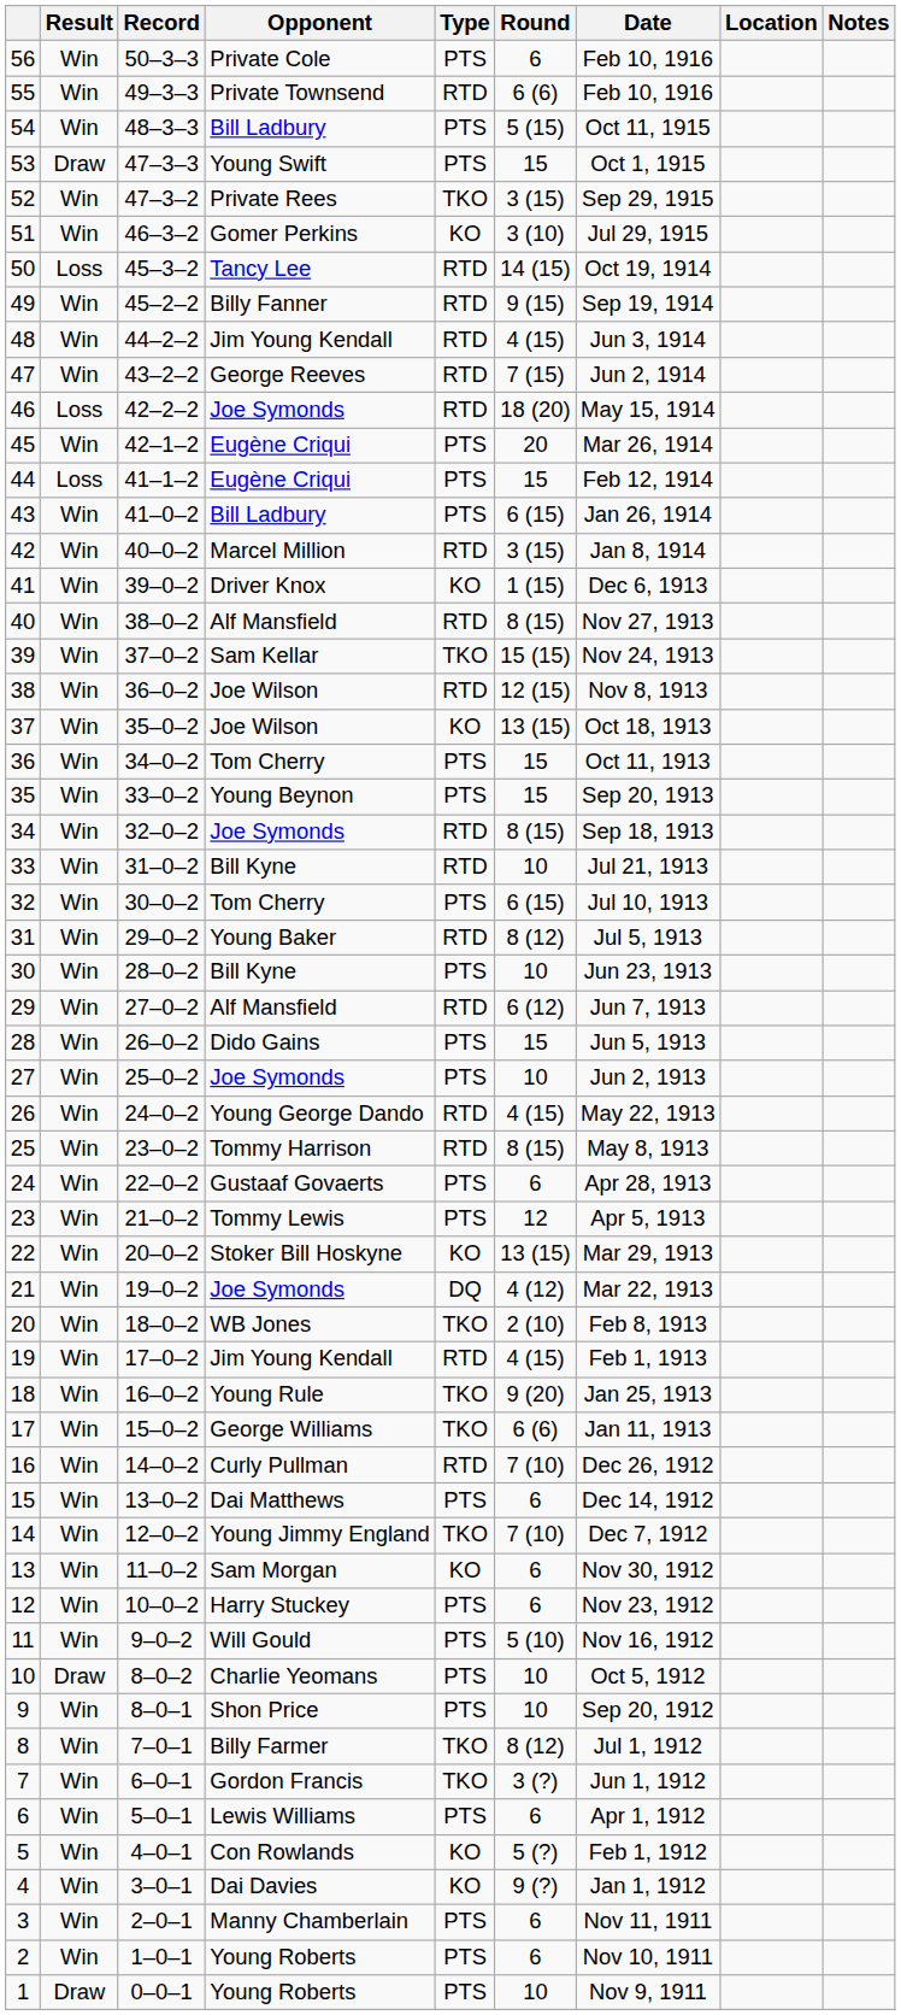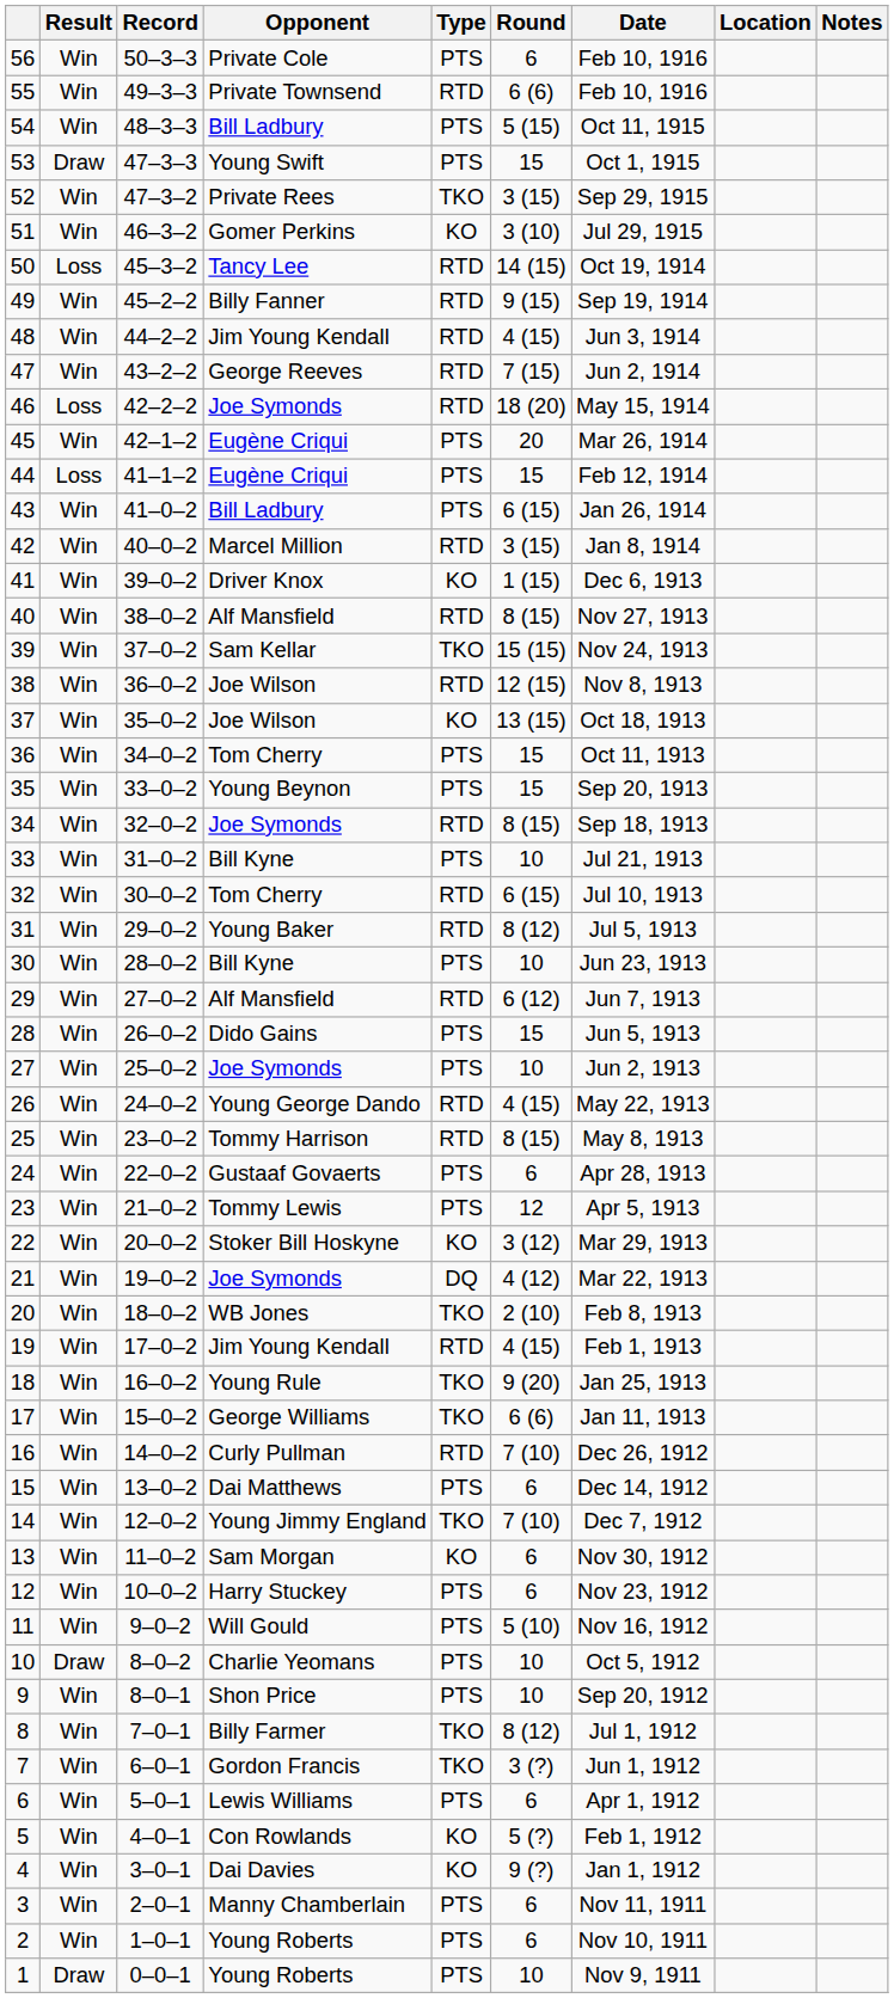 <table class="wikitable" style="text-align:center">
 <tr>
 <th></th>
 <th>Result</th>
 <th>Record</th>
 <th>Opponent</th>
 <th>Type</th>
 <th>Round</th>
 <th>Date</th>
 <th>Location</th>
 <th>Notes</th>
 </tr>
 <tr>
 <td>56</td>
 <td>Win</td>
 <td>50–3–3</td>
 <td align=left>Private Cole</td>
 <td>PTS</td>
 <td>6</td>
 <td>Feb 10, 1916</td>
 <td style="text-align:left;"></td>
 <td></td>
 </tr>
 <tr>
 <td>55</td>
 <td>Win</td>
 <td>49–3–3</td>
 <td align=left>Private Townsend</td>
 <td>RTD</td>
 <td>6 (6)</td>
 <td>Feb 10, 1916</td>
 <td style="text-align:left;"></td>
 <td></td>
 </tr>
 <tr>
 <td>54</td>
 <td>Win</td>
 <td>48–3–3</td>
 <td align=left><a href='#'>Bill Ladbury</a></td>
 <td>PTS</td>
 <td>5 (15)</td>
 <td>Oct 11, 1915</td>
 <td style="text-align:left;"></td>
 <td></td>
 </tr>
 <tr>
 <td>53</td>
 <td>Draw</td>
 <td>47–3–3</td>
 <td align=left>Young Swift</td>
 <td>PTS</td>
 <td>15</td>
 <td>Oct 1, 1915</td>
 <td style="text-align:left;"></td>
 <td></td>
 </tr>
 <tr>
 <td>52</td>
 <td>Win</td>
 <td>47–3–2</td>
 <td align=left>Private Rees</td>
 <td>TKO</td>
 <td>3 (15)</td>
 <td>Sep 29, 1915</td>
 <td style="text-align:left;"></td>
 <td></td>
 </tr>
 <tr>
 <td>51</td>
 <td>Win</td>
 <td>46–3–2</td>
 <td align=left>Gomer Perkins</td>
 <td>KO</td>
 <td>3 (10)</td>
 <td>Jul 29, 1915</td>
 <td style="text-align:left;"></td>
 <td></td>
 </tr>
 <tr>
 <td>50</td>
 <td>Loss</td>
 <td>45–3–2</td>
 <td align=left><a href='#'>Tancy Lee</a></td>
 <td>RTD</td>
 <td>14 (15)</td>
 <td>Oct 19, 1914</td>
 <td style="text-align:left;"></td>
 <td></td>
 </tr>
 <tr>
 <td>49</td>
 <td>Win</td>
 <td>45–2–2</td>
 <td align=left>Billy Fanner</td>
 <td>RTD</td>
 <td>9 (15)</td>
 <td>Sep 19, 1914</td>
 <td style="text-align:left;"></td>
 <td></td>
 </tr>
 <tr>
 <td>48</td>
 <td>Win</td>
 <td>44–2–2</td>
 <td align=left>Jim Young Kendall</td>
 <td>RTD</td>
 <td>4 (15)</td>
 <td>Jun 3, 1914</td>
 <td style="text-align:left;"></td>
 <td></td>
 </tr>
 <tr>
 <td>47</td>
 <td>Win</td>
 <td>43–2–2</td>
 <td align=left>George Reeves</td>
 <td>RTD</td>
 <td>7 (15)</td>
 <td>Jun 2, 1914</td>
 <td style="text-align:left;"></td>
 <td></td>
 </tr>
 <tr>
 <td>46</td>
 <td>Loss</td>
 <td>42–2–2</td>
 <td align=left><a href='#'>Joe Symonds</a></td>
 <td>RTD</td>
 <td>18 (20)</td>
 <td>May 15, 1914</td>
 <td style="text-align:left;"></td>
 <td style="text-align:left;"></td>
 </tr>
 <tr>
 <td>45</td>
 <td>Win</td>
 <td>42–1–2</td>
 <td align=left><a href='#'>Eugène Criqui</a></td>
 <td>PTS</td>
 <td>20</td>
 <td>Mar 26, 1914</td>
 <td style="text-align:left;"></td>
 <td style="text-align:left;"></td>
 </tr>
 <tr>
 <td>44</td>
 <td>Loss</td>
 <td>41–1–2</td>
 <td align=left><a href='#'>Eugène Criqui</a></td>
 <td>PTS</td>
 <td>15</td>
 <td>Feb 12, 1914</td>
 <td style="text-align:left;"></td>
 <td></td>
 </tr>
 <tr>
 <td>43</td>
 <td>Win</td>
 <td>41–0–2</td>
 <td align=left><a href='#'>Bill Ladbury</a></td>
 <td>PTS</td>
 <td>6 (15)</td>
 <td>Jan 26, 1914</td>
 <td style="text-align:left;"></td>
 <td align=left></td>
 </tr>
 <tr>
 <td>42</td>
 <td>Win</td>
 <td>40–0–2</td>
 <td align=left>Marcel Million</td>
 <td>RTD</td>
 <td>3 (15)</td>
 <td>Jan 8, 1914</td>
 <td style="text-align:left;"></td>
 <td></td>
 </tr>
 <tr>
 <td>41</td>
 <td>Win</td>
 <td>39–0–2</td>
 <td align=left>Driver Knox</td>
 <td>KO</td>
 <td>1 (15)</td>
 <td>Dec 6, 1913</td>
 <td style="text-align:left;"></td>
 <td></td>
 </tr>
 <tr>
 <td>40</td>
 <td>Win</td>
 <td>38–0–2</td>
 <td align=left>Alf Mansfield</td>
 <td>RTD</td>
 <td>8 (15)</td>
 <td>Nov 27, 1913</td>
 <td style="text-align:left;"></td>
 <td></td>
 </tr>
 <tr>
 <td>39</td>
 <td>Win</td>
 <td>37–0–2</td>
 <td align=left>Sam Kellar</td>
 <td>TKO</td>
 <td>15 (15)</td>
 <td>Nov 24, 1913</td>
 <td style="text-align:left;"></td>
 <td style="text-align:left;"></td>
 </tr>
 <tr>
 <td>38</td>
 <td>Win</td>
 <td>36–0–2</td>
 <td align=left>Joe Wilson</td>
 <td>RTD</td>
 <td>12 (15)</td>
 <td>Nov 8, 1913</td>
 <td style="text-align:left;"></td>
 <td></td>
 </tr>
 <tr>
 <td>37</td>
 <td>Win</td>
 <td>35–0–2</td>
 <td align=left>Joe Wilson</td>
 <td>KO</td>
 <td>13 (15)</td>
 <td>Oct 18, 1913</td>
 <td style="text-align:left;"></td>
 <td></td>
 </tr>
 <tr>
 <td>36</td>
 <td>Win</td>
 <td>34–0–2</td>
 <td align=left>Tom Cherry</td>
 <td>PTS</td>
 <td>15</td>
 <td>Oct 11, 1913</td>
 <td style="text-align:left;"></td>
 <td></td>
 </tr>
 <tr>
 <td>35</td>
 <td>Win</td>
 <td>33–0–2</td>
 <td align=left>Young Beynon</td>
 <td>PTS</td>
 <td>15</td>
 <td>Sep 20, 1913</td>
 <td style="text-align:left;"></td>
 <td></td>
 </tr>
 <tr>
 <td>34</td>
 <td>Win</td>
 <td>32–0–2</td>
 <td align=left><a href='#'>Joe Symonds</a></td>
 <td>RTD</td>
 <td>8 (15)</td>
 <td>Sep 18, 1913</td>
 <td style="text-align:left;"></td>
 <td></td>
 </tr>
 <tr>
 <td>33</td>
 <td>Win</td>
 <td>31–0–2</td>
 <td align=left>Bill Kyne</td>
-<td>RTD</td>
+<td>PTS</td>
 <td>10</td>
 <td>Jul 21, 1913</td>
 <td style="text-align:left;"></td>
 <td></td>
 </tr>
 <tr>
 <td>32</td>
 <td>Win</td>
 <td>30–0–2</td>
 <td align=left>Tom Cherry</td>
-<td>PTS</td>
+<td>RTD</td>
 <td>6 (15)</td>
 <td>Jul 10, 1913</td>
 <td style="text-align:left;"></td>
 <td></td>
 </tr>
 <tr>
 <td>31</td>
 <td>Win</td>
 <td>29–0–2</td>
 <td align=left>Young Baker</td>
 <td>RTD</td>
 <td>8 (12)</td>
 <td>Jul 5, 1913</td>
 <td style="text-align:left;"></td>
 <td></td>
 </tr>
 <tr>
 <td>30</td>
 <td>Win</td>
 <td>28–0–2</td>
 <td align=left>Bill Kyne</td>
 <td>PTS</td>
 <td>10</td>
 <td>Jun 23, 1913</td>
 <td style="text-align:left;"></td>
 <td></td>
 </tr>
 <tr>
 <td>29</td>
 <td>Win</td>
 <td>27–0–2</td>
 <td align=left>Alf Mansfield</td>
 <td>RTD</td>
 <td>6 (12)</td>
 <td>Jun 7, 1913</td>
 <td style="text-align:left;"></td>
 <td></td>
 </tr>
 <tr>
 <td>28</td>
 <td>Win</td>
 <td>26–0–2</td>
 <td align=left>Dido Gains</td>
 <td>PTS</td>
 <td>15</td>
 <td>Jun 5, 1913</td>
 <td style="text-align:left;"></td>
 <td></td>
 </tr>
 <tr>
 <td>27</td>
 <td>Win</td>
 <td>25–0–2</td>
 <td align=left><a href='#'>Joe Symonds</a></td>
 <td>PTS</td>
 <td>10</td>
 <td>Jun 2, 1913</td>
 <td style="text-align:left;"></td>
 <td></td>
 </tr>
 <tr>
 <td>26</td>
 <td>Win</td>
 <td>24–0–2</td>
 <td align=left>Young George Dando</td>
 <td>RTD</td>
 <td>4 (15)</td>
 <td>May 22, 1913</td>
 <td style="text-align:left;"></td>
 <td></td>
 </tr>
 <tr>
 <td>25</td>
 <td>Win</td>
 <td>23–0–2</td>
 <td align=left>Tommy Harrison</td>
 <td>RTD</td>
 <td>8 (15)</td>
 <td>May 8, 1913</td>
 <td style="text-align:left;"></td>
 <td></td>
 </tr>
 <tr>
 <td>24</td>
 <td>Win</td>
 <td>22–0–2</td>
 <td align=left>Gustaaf Govaerts</td>
 <td>PTS</td>
 <td>6</td>
 <td>Apr 28, 1913</td>
 <td style="text-align:left;"></td>
 <td></td>
 </tr>
 <tr>
 <td>23</td>
 <td>Win</td>
 <td>21–0–2</td>
 <td align=left>Tommy Lewis</td>
 <td>PTS</td>
 <td>12</td>
 <td>Apr 5, 1913</td>
 <td style="text-align:left;"></td>
 <td></td>
 </tr>
 <tr>
 <td>22</td>
 <td>Win</td>
 <td>20–0–2</td>
 <td align=left>Stoker Bill Hoskyne</td>
 <td>KO</td>
-<td>13 (15)</td>
+<td>3 (12)</td>
 <td>Mar 29, 1913</td>
 <td style="text-align:left;"></td>
 <td></td>
 </tr>
 <tr>
 <td>21</td>
 <td>Win</td>
 <td>19–0–2</td>
 <td align=left><a href='#'>Joe Symonds</a></td>
 <td>DQ</td>
 <td>4 (12)</td>
 <td>Mar 22, 1913</td>
 <td style="text-align:left;"></td>
 <td></td>
 </tr>
 <tr>
 <td>20</td>
 <td>Win</td>
 <td>18–0–2</td>
 <td align=left>WB Jones</td>
 <td>TKO</td>
 <td>2 (10)</td>
 <td>Feb 8, 1913</td>
 <td style="text-align:left;"></td>
 <td></td>
 </tr>
 <tr>
 <td>19</td>
 <td>Win</td>
 <td>17–0–2</td>
 <td align=left>Jim Young Kendall</td>
 <td>RTD</td>
 <td>4 (15)</td>
 <td>Feb 1, 1913</td>
 <td style="text-align:left;"></td>
 <td></td>
 </tr>
 <tr>
 <td>18</td>
 <td>Win</td>
 <td>16–0–2</td>
 <td align=left>Young Rule</td>
 <td>TKO</td>
 <td>9 (20)</td>
 <td>Jan 25, 1913</td>
 <td style="text-align:left;"></td>
 <td></td>
 </tr>
 <tr>
 <td>17</td>
 <td>Win</td>
 <td>15–0–2</td>
 <td align=left>George Williams</td>
 <td>TKO</td>
 <td>6 (6)</td>
 <td>Jan 11, 1913</td>
 <td style="text-align:left;"></td>
 <td></td>
 </tr>
 <tr>
 <td>16</td>
 <td>Win</td>
 <td>14–0–2</td>
 <td align=left>Curly Pullman</td>
 <td>RTD</td>
 <td>7 (10)</td>
 <td>Dec 26, 1912</td>
 <td style="text-align:left;"></td>
 <td></td>
 </tr>
 <tr>
 <td>15</td>
 <td>Win</td>
 <td>13–0–2</td>
 <td align=left>Dai Matthews</td>
 <td>PTS</td>
 <td>6</td>
 <td>Dec 14, 1912</td>
 <td style="text-align:left;"></td>
 <td></td>
 </tr>
 <tr>
 <td>14</td>
 <td>Win</td>
 <td>12–0–2</td>
 <td align=left>Young Jimmy England</td>
 <td>TKO</td>
 <td>7 (10)</td>
 <td>Dec 7, 1912</td>
 <td style="text-align:left;"></td>
 <td></td>
 </tr>
 <tr>
 <td>13</td>
 <td>Win</td>
 <td>11–0–2</td>
 <td align=left>Sam Morgan</td>
 <td>KO</td>
 <td>6</td>
 <td>Nov 30, 1912</td>
 <td style="text-align:left;"></td>
 <td></td>
 </tr>
 <tr>
 <td>12</td>
 <td>Win</td>
 <td>10–0–2</td>
 <td align=left>Harry Stuckey</td>
 <td>PTS</td>
 <td>6</td>
 <td>Nov 23, 1912</td>
 <td style="text-align:left;"></td>
 <td></td>
 </tr>
 <tr>
 <td>11</td>
 <td>Win</td>
 <td>9–0–2</td>
 <td align=left>Will Gould</td>
 <td>PTS</td>
 <td>5 (10)</td>
 <td>Nov 16, 1912</td>
 <td style="text-align:left;"></td>
 <td></td>
 </tr>
 <tr>
 <td>10</td>
 <td>Draw</td>
 <td>8–0–2</td>
 <td align=left>Charlie Yeomans</td>
 <td>PTS</td>
 <td>10</td>
 <td>Oct 5, 1912</td>
 <td style="text-align:left;"></td>
 <td></td>
 </tr>
 <tr>
 <td>9</td>
 <td>Win</td>
 <td>8–0–1</td>
 <td align=left>Shon Price</td>
 <td>PTS</td>
 <td>10</td>
 <td>Sep 20, 1912</td>
 <td style="text-align:left;"></td>
 <td></td>
 </tr>
 <tr>
 <td>8</td>
 <td>Win</td>
 <td>7–0–1</td>
 <td align=left>Billy Farmer</td>
 <td>TKO</td>
 <td>8 (12)</td>
 <td>Jul 1, 1912</td>
 <td style="text-align:left;"></td>
 <td style="text-align:left;"></td>
 </tr>
 <tr>
 <td>7</td>
 <td>Win</td>
 <td>6–0–1</td>
 <td align=left>Gordon Francis</td>
 <td>TKO</td>
 <td>3 (?)</td>
 <td>Jun 1, 1912</td>
 <td style="text-align:left;"></td>
 <td style="text-align:left;"></td>
 </tr>
 <tr>
 <td>6</td>
 <td>Win</td>
 <td>5–0–1</td>
 <td align=left>Lewis Williams</td>
 <td>PTS</td>
 <td>6</td>
 <td>Apr 1, 1912</td>
 <td style="text-align:left;"></td>
 <td style="text-align:left;"></td>
 </tr>
 <tr>
 <td>5</td>
 <td>Win</td>
 <td>4–0–1</td>
 <td align=left>Con Rowlands</td>
 <td>KO</td>
 <td>5 (?)</td>
 <td>Feb 1, 1912</td>
 <td style="text-align:left;"></td>
 <td style="text-align:left;"></td>
 </tr>
 <tr>
 <td>4</td>
 <td>Win</td>
 <td>3–0–1</td>
 <td align=left>Dai Davies</td>
 <td>KO</td>
 <td>9 (?)</td>
 <td>Jan 1, 1912</td>
 <td style="text-align:left;"></td>
 <td style="text-align:left;"></td>
 </tr>
 <tr>
 <td>3</td>
 <td>Win</td>
 <td>2–0–1</td>
 <td align=left>Manny Chamberlain</td>
 <td>PTS</td>
 <td>6</td>
 <td>Nov 11, 1911</td>
 <td style="text-align:left;"></td>
 <td></td>
 </tr>
 <tr>
 <td>2</td>
 <td>Win</td>
 <td>1–0–1</td>
 <td align=left>Young Roberts</td>
 <td>PTS</td>
 <td>6</td>
 <td>Nov 10, 1911</td>
 <td style="text-align:left;"></td>
 <td style="text-align:left;"></td>
 </tr>
 <tr>
 <td>1</td>
 <td>Draw</td>
 <td>0–0–1</td>
 <td align=left>Young Roberts</td>
 <td>PTS</td>
 <td>10</td>
 <td>Nov 9, 1911</td>
 <td style="text-align:left;"></td>
 <td style="text-align:left;"></td>
 </tr>
 <tr>
 </tr>
 </table>
